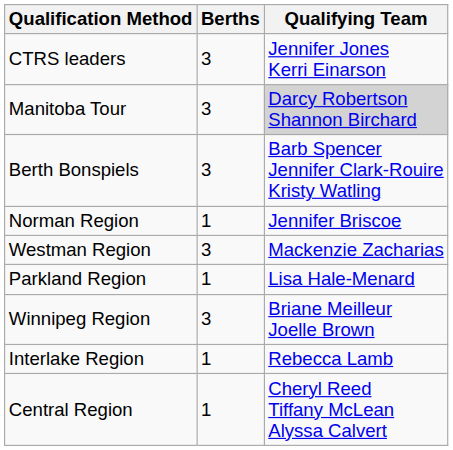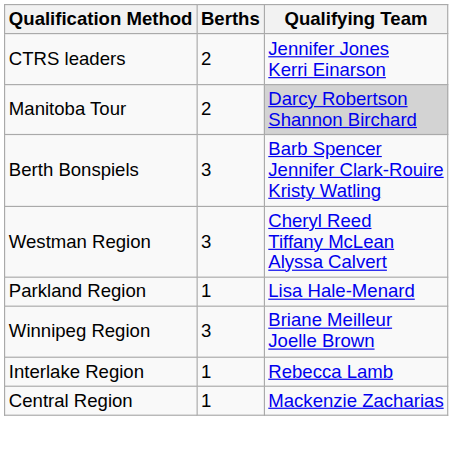 <table class="wikitable" border="1">
 <tr>
 <th>Qualification Method</th>
 <th>Berths</th>
 <th>Qualifying Team</th>
 </tr>
 <tr>
 <td>CTRS leaders</td>
-<td>3</td>
+<td>2</td>
 <td><a href='#'>Jennifer Jones</a> <br> <a href='#'>Kerri Einarson</a></td>
 </tr>
 <tr>
 <td>Manitoba Tour</td>
-<td>3</td>
+<td>2</td>
 <td style="background: lightgrey;"><a href='#'>Darcy Robertson</a> <br> <a href='#'>Shannon Birchard</a></td>
 </tr>
 <tr>
 <td>Berth Bonspiels</td>
 <td>3</td>
 <td><a href='#'>Barb Spencer</a>  <br> <a href='#'>Jennifer Clark-Rouire</a> <br> <a href='#'>Kristy Watling</a></td>
 </tr>
 <tr>
-<td>Norman Region</td>
-<td>1</td>
-<td><a href='#'>Jennifer Briscoe</a></td>
-</tr>
-<tr>
 <td>Westman Region</td>
 <td>3</td>
-<td><a href='#'>Mackenzie Zacharias</a></td>
+<td><a href='#'>Cheryl Reed</a>  <br> <a href='#'>Tiffany McLean</a> <br> <a href='#'>Alyssa Calvert</a></td>
 </tr>
 <tr>
 <td>Parkland Region</td>
 <td>1</td>
 <td><a href='#'>Lisa Hale-Menard</a></td>
 </tr>
 <tr>
 <td>Winnipeg Region</td>
 <td>3</td>
 <td><a href='#'>Briane Meilleur</a> <br> <a href='#'>Joelle Brown</a></td>
 </tr>
 <tr>
 <td>Interlake Region</td>
 <td>1</td>
 <td><a href='#'>Rebecca Lamb</a></td>
 </tr>
 <tr>
 <td>Central Region</td>
 <td>1</td>
-<td><a href='#'>Cheryl Reed</a>  <br> <a href='#'>Tiffany McLean</a> <br> <a href='#'>Alyssa Calvert</a></td>
+<td><a href='#'>Mackenzie Zacharias</a></td>
 </tr>
 </table>
